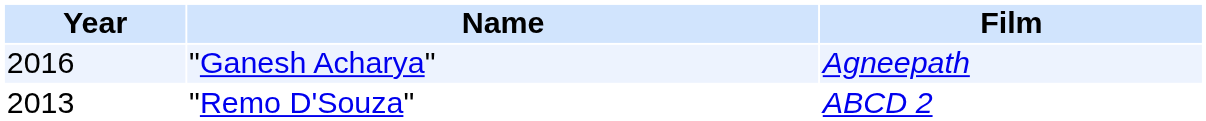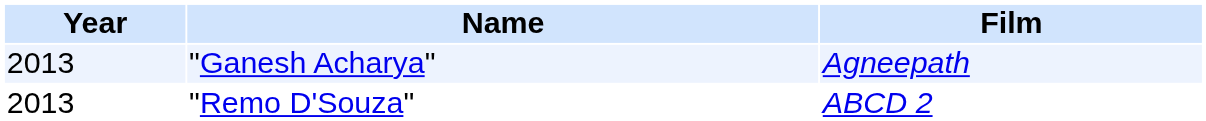 <table cellspacing="1" cellpadding="1" border="0" style="width:50%;">
 <tr style="background:#d1e4fd;">
 <th>Year</th>
 <th>Name</th>
 <th>Film</th>
 </tr>
 <tr style="background:#edf3fe;">
-<td>2016</td>
+<td>2013</td>
 <td>"<a href='#'>Ganesh Acharya</a>"</td>
 <td><em><a href='#'>Agneepath</a></em></td>
 </tr>
 <tr>
 <td>2013</td>
 <td>"<a href='#'>Remo D'Souza</a>"</td>
 <td><em><a href='#'>ABCD 2</a></em></td>
 </tr>
 </table>
